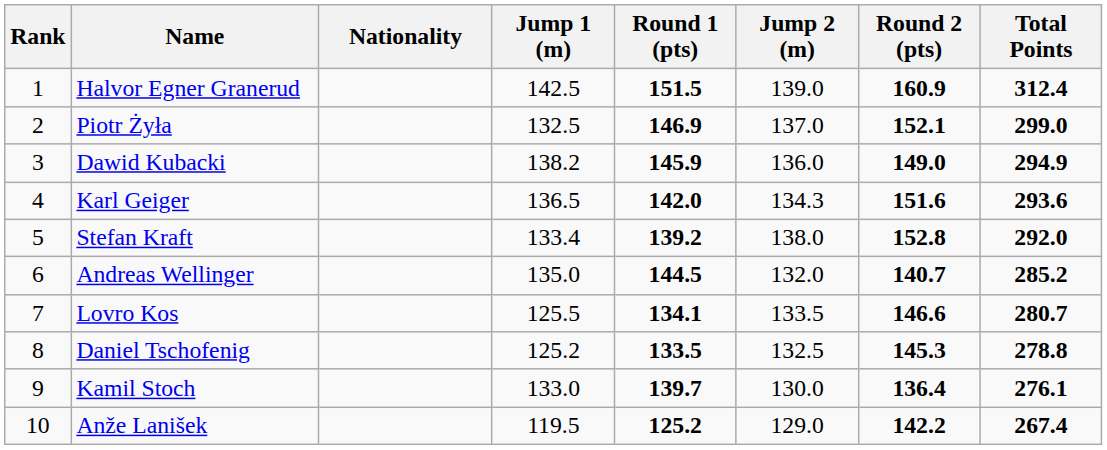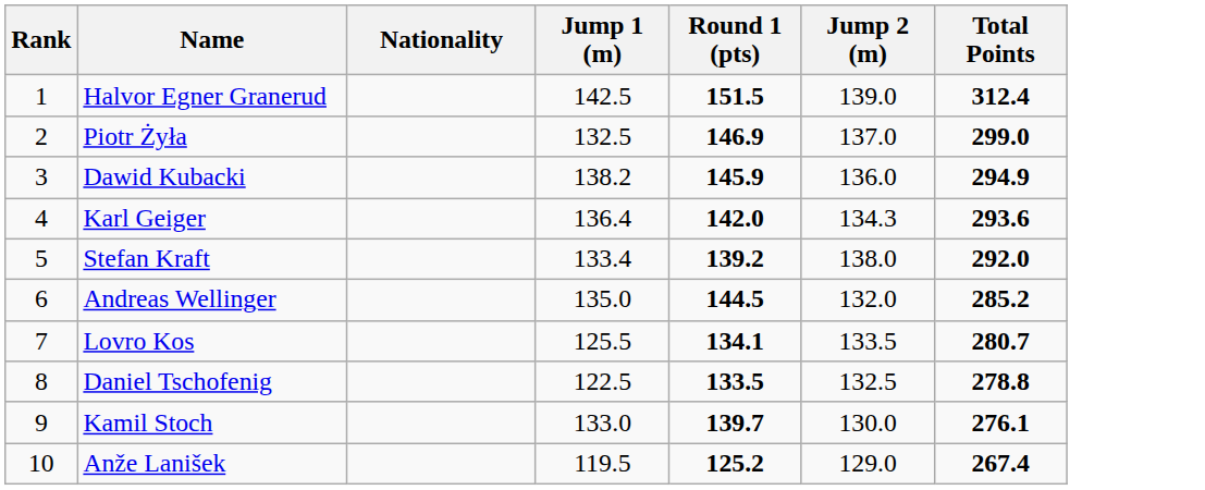 <table class="wikitable sortable" style="text-align: center;">
 <tr>
 <th>Rank</th>
 <th width=160>Name</th>
 <th width=110>Nationality</th>
 <th width=75>Jump 1 (m)</th>
 <th width=75>Round 1 (pts)</th>
 <th width=75>Jump 2 (m)</th>
-<th width=75>Round 2 (pts)</th>
 <th width=75>Total Points</th>
 </tr>
 <tr>
 <td>1</td>
 <td align=left><a href='#'>Halvor Egner Granerud</a></td>
 <td align=left></td>
 <td>142.5</td>
 <td><strong>151.5</strong></td>
 <td>139.0</td>
-<td><strong>160.9</strong></td>
 <td><strong>312.4</strong></td>
 </tr>
 <tr>
 <td>2</td>
 <td align=left><a href='#'>Piotr Żyła</a></td>
 <td align=left></td>
 <td>132.5</td>
 <td><strong>146.9</strong></td>
 <td>137.0</td>
-<td><strong>152.1</strong></td>
 <td><strong>299.0</strong></td>
 </tr>
 <tr>
 <td>3</td>
 <td align=left><a href='#'>Dawid Kubacki</a></td>
 <td align=left></td>
 <td>138.2</td>
 <td><strong>145.9</strong></td>
 <td>136.0</td>
-<td><strong>149.0</strong></td>
 <td><strong>294.9</strong></td>
 </tr>
 <tr>
 <td>4</td>
 <td align=left><a href='#'>Karl Geiger</a></td>
 <td align=left></td>
-<td>136.5</td>
+<td>136.4</td>
 <td><strong>142.0</strong></td>
 <td>134.3</td>
-<td><strong>151.6</strong></td>
 <td><strong>293.6</strong></td>
 </tr>
 <tr>
 <td>5</td>
 <td align=left><a href='#'>Stefan Kraft</a></td>
 <td align=left></td>
 <td>133.4</td>
 <td><strong>139.2</strong></td>
 <td>138.0</td>
-<td><strong>152.8</strong></td>
 <td><strong>292.0</strong></td>
 </tr>
 <tr>
 <td>6</td>
 <td align=left><a href='#'>Andreas Wellinger</a></td>
 <td align=left></td>
 <td>135.0</td>
 <td><strong>144.5</strong></td>
 <td>132.0</td>
-<td><strong>140.7</strong></td>
 <td><strong>285.2</strong></td>
 </tr>
 <tr>
 <td>7</td>
 <td align=left><a href='#'>Lovro Kos</a></td>
 <td align=left></td>
 <td>125.5</td>
 <td><strong>134.1</strong></td>
 <td>133.5</td>
-<td><strong>146.6</strong></td>
 <td><strong>280.7</strong></td>
 </tr>
 <tr>
 <td>8</td>
 <td align=left><a href='#'>Daniel Tschofenig</a></td>
 <td align="left"></td>
-<td>125.2</td>
+<td>122.5</td>
 <td><strong>133.5</strong></td>
 <td>132.5</td>
-<td><strong>145.3</strong></td>
 <td><strong>278.8</strong></td>
 </tr>
 <tr>
 <td>9</td>
 <td align=left><a href='#'>Kamil Stoch</a></td>
 <td align=left></td>
 <td>133.0</td>
 <td><strong>139.7</strong></td>
 <td>130.0</td>
-<td><strong>136.4</strong></td>
 <td><strong>276.1</strong></td>
 </tr>
 <tr>
 <td>10</td>
 <td align=left><a href='#'>Anže Lanišek</a></td>
 <td align=left></td>
 <td>119.5</td>
 <td><strong>125.2</strong></td>
 <td>129.0</td>
-<td><strong>142.2</strong></td>
 <td><strong>267.4</strong></td>
 </tr>
 </table>
